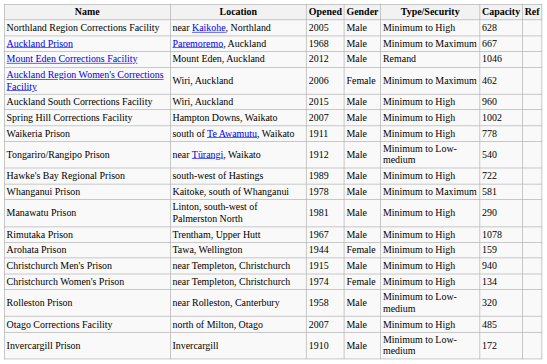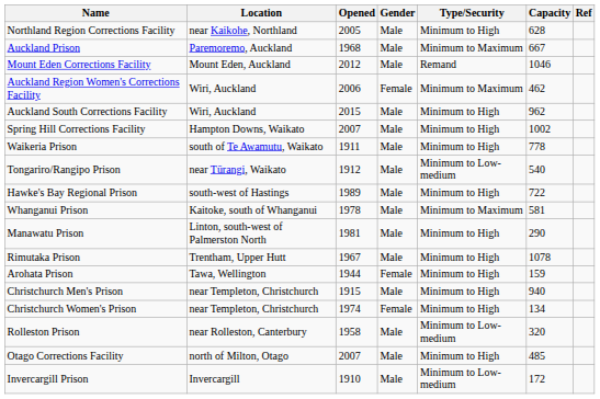 <table class="wikitable sortable">
 <tr>
 <th>Name</th>
 <th>Location</th>
 <th>Opened</th>
 <th>Gender</th>
 <th>Type/Security</th>
 <th>Capacity</th>
 <th>Ref</th>
 </tr>
 <tr>
 <td>Northland Region Corrections Facility</td>
 <td>near <a href='#'>Kaikohe</a>, Northland<br></td>
 <td>2005</td>
 <td>Male</td>
 <td>Minimum to High</td>
 <td>628</td>
 <td></td>
 </tr>
 <tr>
 <td><a href='#'>Auckland Prison</a></td>
 <td><a href='#'>Paremoremo</a>, Auckland<br></td>
 <td>1968</td>
 <td>Male</td>
 <td>Minimum to Maximum</td>
 <td>667</td>
 <td></td>
 </tr>
 <tr>
 <td><a href='#'>Mount Eden Corrections Facility</a></td>
 <td>Mount Eden, Auckland<br></td>
 <td>2012</td>
 <td>Male</td>
 <td>Remand</td>
 <td>1046</td>
 <td></td>
 </tr>
 <tr>
 <td><a href='#'>Auckland Region Women's Corrections Facility</a></td>
 <td>Wiri, Auckland<br></td>
 <td>2006</td>
 <td>Female</td>
 <td>Minimum to Maximum</td>
 <td>462</td>
 <td></td>
 </tr>
 <tr>
 <td>Auckland South Corrections Facility</td>
 <td>Wiri, Auckland<br></td>
 <td>2015</td>
 <td>Male</td>
 <td>Minimum to High</td>
-<td>960</td>
+<td>962</td>
 <td></td>
 </tr>
 <tr>
 <td>Spring Hill Corrections Facility</td>
 <td>Hampton Downs, Waikato<br></td>
 <td>2007</td>
 <td>Male</td>
 <td>Minimum to High</td>
 <td>1002</td>
 <td></td>
 </tr>
 <tr>
 <td>Waikeria Prison</td>
 <td>south of <a href='#'>Te Awamutu</a>, Waikato<br></td>
 <td>1911</td>
 <td>Male</td>
 <td>Minimum to High</td>
 <td>778</td>
 <td></td>
 </tr>
 <tr>
 <td>Tongariro/Rangipo Prison</td>
 <td>near <a href='#'>Tūrangi</a>, Waikato<br></td>
 <td>1912</td>
 <td>Male</td>
 <td>Minimum to Low-medium</td>
 <td>540</td>
 <td></td>
 </tr>
 <tr>
 <td>Hawke's Bay Regional Prison</td>
 <td>south-west of Hastings<br></td>
 <td>1989</td>
 <td>Male</td>
 <td>Minimum to High</td>
 <td>722</td>
 <td></td>
 </tr>
 <tr>
 <td>Whanganui Prison</td>
 <td>Kaitoke, south of Whanganui<br></td>
 <td>1978</td>
 <td>Male</td>
 <td>Minimum to Maximum</td>
 <td>581</td>
 <td></td>
 </tr>
 <tr>
 <td>Manawatu Prison</td>
 <td>Linton, south-west of Palmerston North<br></td>
 <td>1981</td>
 <td>Male</td>
 <td>Minimum to High</td>
 <td>290</td>
 <td></td>
 </tr>
 <tr>
 <td>Rimutaka Prison</td>
 <td>Trentham, Upper Hutt<br></td>
 <td>1967</td>
 <td>Male</td>
 <td>Minimum to High</td>
 <td>1078</td>
 <td></td>
 </tr>
 <tr>
 <td>Arohata Prison</td>
 <td>Tawa, Wellington<br></td>
 <td>1944</td>
 <td>Female</td>
 <td>Minimum to High</td>
 <td>159</td>
 <td></td>
 </tr>
 <tr>
 <td>Christchurch Men's Prison</td>
 <td>near Templeton, Christchurch<br></td>
 <td>1915</td>
 <td>Male</td>
 <td>Minimum to High</td>
 <td>940</td>
 <td></td>
 </tr>
 <tr>
 <td>Christchurch Women's Prison</td>
 <td>near Templeton, Christchurch<br></td>
 <td>1974</td>
 <td>Female</td>
 <td>Minimum to High</td>
 <td>134</td>
 <td></td>
 </tr>
 <tr>
 <td>Rolleston Prison</td>
 <td>near Rolleston, Canterbury<br></td>
 <td>1958</td>
 <td>Male</td>
 <td>Minimum to Low-medium</td>
 <td>320</td>
 <td></td>
 </tr>
 <tr>
 <td>Otago Corrections Facility</td>
 <td>north of Milton, Otago<br></td>
 <td>2007</td>
 <td>Male</td>
 <td>Minimum to High</td>
 <td>485</td>
 <td></td>
 </tr>
 <tr>
 <td>Invercargill Prison</td>
 <td>Invercargill <br></td>
 <td>1910</td>
 <td>Male</td>
 <td>Minimum to Low-medium</td>
 <td>172</td>
 <td></td>
 </tr>
 </table>
